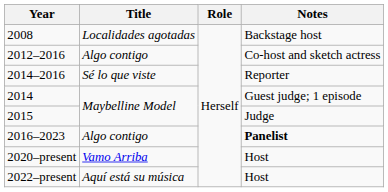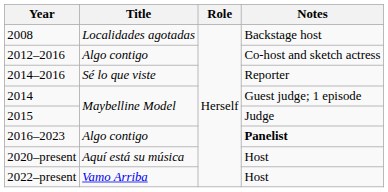 <table class="wikitable sortable">
 <tr>
 <th>Year</th>
 <th>Title</th>
 <th>Role</th>
 <th class="unsortable">Notes</th>
 </tr>
 <tr>
 <td>2008</td>
 <td><em>Localidades agotadas</em></td>
 <td rowspan="8">Herself</td>
 <td>Backstage host</td>
 </tr>
 <tr>
 <td>2012–2016</td>
 <td><em>Algo contigo</em></td>
 <td>Co-host and sketch actress</td>
 </tr>
 <tr>
 <td>2014–2016</td>
 <td><em>Sé lo que viste</em></td>
 <td>Reporter</td>
 </tr>
 <tr>
 <td>2014</td>
 <td rowspan="2"><em>Maybelline Model</em></td>
 <td>Guest judge; 1 episode</td>
 </tr>
 <tr>
 <td>2015</td>
 <td>Judge</td>
 </tr>
 <tr>
 <td>2016–2023</td>
 <td><em>Algo contigo</em></td>
 <td><strong>Panelist</strong></td>
 </tr>
 <tr>
 <td>2020–present</td>
-<td><em><a href='#'>Vamo Arriba</a></em></td>
+<td><em>Aquí está su música</em></td>
 <td>Host</td>
 </tr>
 <tr>
 <td>2022–present</td>
-<td><em>Aquí está su música</em></td>
+<td><em><a href='#'>Vamo Arriba</a></em></td>
 <td>Host</td>
 </tr>
 </table>
